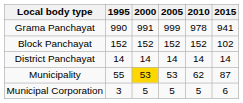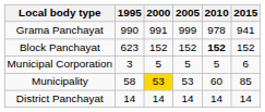 <table class="wikitable"  \ style="text-align:center; font-size:100%">
 <tr>
 <th>Local body type</th>
 <th>1995</th>
 <th>2000</th>
 <th>2005</th>
 <th>2010</th>
 <th>2015</th>
 </tr>
 <tr>
 <td>Grama Panchayat</td>
 <td>990</td>
 <td>991</td>
 <td>999</td>
 <td>978</td>
 <td>941</td>
 </tr>
 <tr>
 <td>Block Panchayat</td>
+<td>623</td>
 <td>152</td>
 <td>152</td>
+<td><strong>152</strong></td>
 <td>152</td>
-<td>152</td>
-<td>102</td>
+</tr>
+<tr>
+<td>Municipal Corporation</td>
+<td>3</td>
+<td>5</td>
+<td>5</td>
+<td>5</td>
+<td>6</td>
+</tr>
+<tr>
+<td>Municipality</td>
+<td>58</td>
+<td style="background: gold;">53</td>
+<td>53</td>
+<td>60</td>
+<td>85</td>
 </tr>
 <tr>
 <td>District Panchayat</td>
 <td>14</td>
 <td>14</td>
 <td>14</td>
 <td>14</td>
 <td>14</td>
 </tr>
-<tr>
-<td>Municipality</td>
-<td>55</td>
-<td style="background: gold;">53</td>
-<td>53</td>
-<td>62</td>
-<td>87</td>
-</tr>
-<tr>
-<td>Municipal Corporation</td>
-<td>3</td>
-<td>5</td>
-<td>5</td>
-<td>5</td>
-<td>6</td>
-</tr>
 </table>
